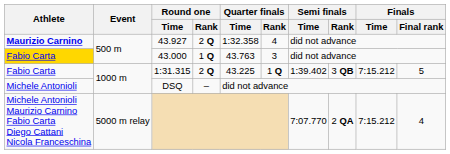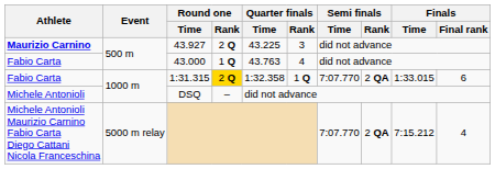 <table class="wikitable" style="font-size:90%">
 <tr>
 <th rowspan="2">Athlete</th>
 <th rowspan="2">Event</th>
 <th colspan="2">Round one</th>
 <th colspan="2">Quarter finals</th>
 <th colspan="2">Semi finals</th>
 <th colspan="2">Finals</th>
 </tr>
 <tr>
 <th>Time</th>
 <th>Rank</th>
 <th>Time</th>
 <th>Rank</th>
 <th>Time</th>
 <th>Rank</th>
 <th>Time</th>
 <th>Final rank</th>
 </tr>
 <tr>
 <td><strong><a href='#'>Maurizio Carnino</a></strong></td>
 <td rowspan="2">500 m</td>
 <td align="center">43.927</td>
 <td align="center">2 <strong>Q</strong></td>
-<td align="center">1:32.358</td>
-<td align="center">4</td>
+<td align="center">43.225</td>
+<td align="center">3</td>
 <td colspan="4">did not advance</td>
 </tr>
 <tr>
-<td style="background: gold;"><a href='#'>Fabio Carta</a></td>
+<td><a href='#'>Fabio Carta</a></td>
 <td align="center">43.000</td>
 <td align="center">1 <strong>Q</strong></td>
 <td align="center">43.763</td>
-<td align="center">3</td>
+<td align="center">4</td>
 <td colspan="4">did not advance</td>
 </tr>
 <tr>
 <td><a href='#'>Fabio Carta</a></td>
 <td rowspan="2">1000 m</td>
 <td align="center">1:31.315</td>
-<td align="center">2 <strong>Q</strong></td>
-<td align="center">43.225</td>
+<td align="center" style="background: gold;">2 <strong>Q</strong></td>
+<td align="center">1:32.358</td>
 <td align="center">1 <strong>Q</strong></td>
-<td align="center">1:39.402</td>
-<td align="center">3 <strong>QB</strong></td>
-<td align=center>7:15.212</td>
-<td align="center">5</td>
+<td align=center>7:07.770</td>
+<td align=center>2 <strong>QA</strong></td>
+<td align="center">1:33.015</td>
+<td align="center">6</td>
 </tr>
 <tr>
 <td><a href='#'>Michele Antonioli</a></td>
 <td align="center">DSQ</td>
 <td align="center">–</td>
 <td colspan="6">did not advance</td>
 </tr>
 <tr>
 <td><a href='#'>Michele Antonioli</a><br><a href='#'>Maurizio Carnino</a><br><a href='#'>Fabio Carta</a><br><a href='#'>Diego Cattani</a><br><a href='#'>Nicola Franceschina</a></td>
 <td>5000 m relay</td>
 <td colspan=4 bgcolor=wheat></td>
 <td align=center>7:07.770</td>
 <td align=center>2 <strong>QA</strong></td>
 <td align=center>7:15.212</td>
 <td align=center>4</td>
 </tr>
 </table>
